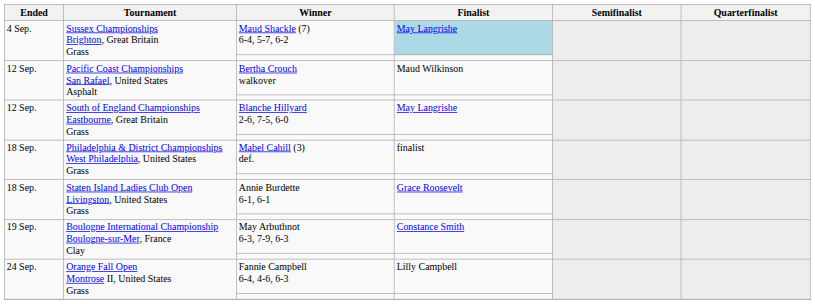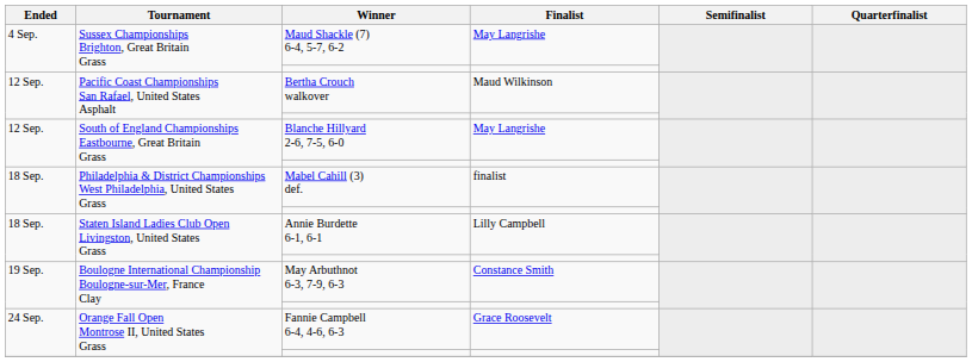 <table class="wikitable" style="font-size:85%;">
 <tr>
 <th width="75">Ended</th>
 <th width="230">Tournament</th>
 <th width="210">Winner</th>
 <th width="210">Finalist</th>
 <th width="170">Semifinalist</th>
 <th width="170">Quarterfinalist</th>
 </tr>
 <tr valign=top>
 <td rowspan=2>4 Sep.</td>
 <td rowspan="2"><a href='#'>Sussex Championships</a><br><a href='#'>Brighton</a>, Great Britain<br>Grass</td>
 <td> <a href='#'>Maud Shackle</a> (7)<br>6-4, 5-7, 6-2</td>
-<td style="background: lightblue;"> <a href='#'>May Langrishe</a></td>
+<td> <a href='#'>May Langrishe</a></td>
 <td style="background:#ededed;" rowspan=2></td>
 <td style="background:#ededed;" rowspan=2></td>
 </tr>
 <tr valign=top>
 <td></td>
 <td></td>
 </tr>
 <tr valign=top>
 <td rowspan=2>12 Sep.</td>
 <td rowspan="2"><a href='#'>Pacific Coast Championships</a><br><a href='#'>San Rafael</a>, United States<br>Asphalt</td>
 <td> <a href='#'>Bertha Crouch</a><br>walkover</td>
 <td> Maud Wilkinson</td>
 <td style="background:#ededed;" rowspan=2></td>
 <td style="background:#ededed;" rowspan=2></td>
 </tr>
 <tr valign=top>
 <td></td>
 <td></td>
 </tr>
 <tr valign=top>
 <td rowspan=2>12 Sep.</td>
 <td rowspan=2><a href='#'>South of England Championships</a><br><a href='#'>Eastbourne</a>, Great Britain<br>Grass</td>
 <td> <a href='#'>Blanche Hillyard</a><br>2-6, 7-5, 6-0</td>
 <td> <a href='#'>May Langrishe</a></td>
 <td style="background:#ededed;" rowspan=2></td>
 <td style="background:#ededed;" rowspan=2></td>
 </tr>
 <tr valign=top>
 <td></td>
 <td></td>
 </tr>
 <tr valign=top>
 <td rowspan=2>18 Sep.</td>
 <td rowspan=2><a href='#'>Philadelphia & District Championships</a><br><a href='#'>West Philadelphia</a>, United States<br>Grass</td>
 <td> <a href='#'>Mabel Cahill</a> (3)<br>def.</td>
 <td> finalist</td>
 <td style="background:#ededed;" rowspan=2></td>
 <td style="background:#ededed;" rowspan=2></td>
 </tr>
 <tr valign=top>
 <td></td>
 <td></td>
 </tr>
 <tr valign=top>
 <td rowspan=2>18 Sep.</td>
 <td rowspan=2><a href='#'>Staten Island Ladies Club Open</a><br><a href='#'>Livingston</a>, United States<br>Grass</td>
 <td> Annie Burdette<br>6-1, 6-1</td>
-<td> <a href='#'>Grace Roosevelt</a></td>
+<td> Lilly Campbell</td>
 <td style="background:#ededed;" rowspan=2></td>
 <td style="background:#ededed;" rowspan=2></td>
 </tr>
 <tr valign=top>
 <td></td>
 <td></td>
 </tr>
 <tr valign=top>
 <td rowspan=2>19 Sep.</td>
 <td rowspan=2><a href='#'>Boulogne International Championship</a><br><a href='#'>Boulogne-sur-Mer</a>, France<br>Clay</td>
 <td> May Arbuthnot <br>6-3, 7-9, 6-3</td>
 <td> <a href='#'>Constance Smith</a></td>
 <td style="background:#ededed;" rowspan=2></td>
 <td style="background:#ededed;" rowspan=2></td>
 </tr>
 <tr valign=top>
 <td></td>
 <td></td>
 </tr>
 <tr valign=top>
 <td rowspan=2>24 Sep.</td>
 <td rowspan=2><a href='#'>Orange Fall Open</a><br><a href='#'>Montrose</a> II, United States<br>Grass</td>
 <td> Fannie Campbell<br>6-4, 4-6, 6-3</td>
-<td> Lilly Campbell</td>
+<td> <a href='#'>Grace Roosevelt</a></td>
 <td style="background:#ededed;" rowspan=2></td>
 <td style="background:#ededed;" rowspan=2></td>
 </tr>
 <tr valign=top>
 <td></td>
 <td></td>
 </tr>
 <tr valign=top>
 </tr>
 </table>
